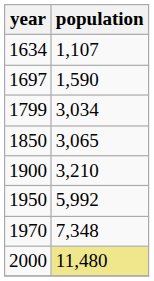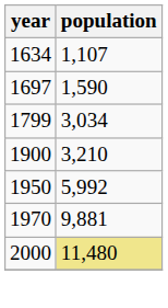 <table class="wikitable floatright">
 <tr>
 <th>year</th>
 <th>population </th>
 </tr>
 <tr>
 <td>1634</td>
 <td>1,107</td>
 </tr>
 <tr>
 <td>1697</td>
 <td>1,590</td>
 </tr>
 <tr>
 <td>1799</td>
 <td>3,034</td>
 </tr>
 <tr>
-<td>1850</td>
-<td>3,065</td>
-</tr>
-<tr>
 <td>1900</td>
 <td>3,210</td>
 </tr>
 <tr>
 <td>1950</td>
 <td>5,992</td>
 </tr>
 <tr>
 <td>1970</td>
-<td>7,348</td>
+<td>9,881</td>
 </tr>
 <tr>
 <td>2000</td>
 <td style="background: khaki;">11,480</td>
 </tr>
 <tr>
 </tr>
 </table>
